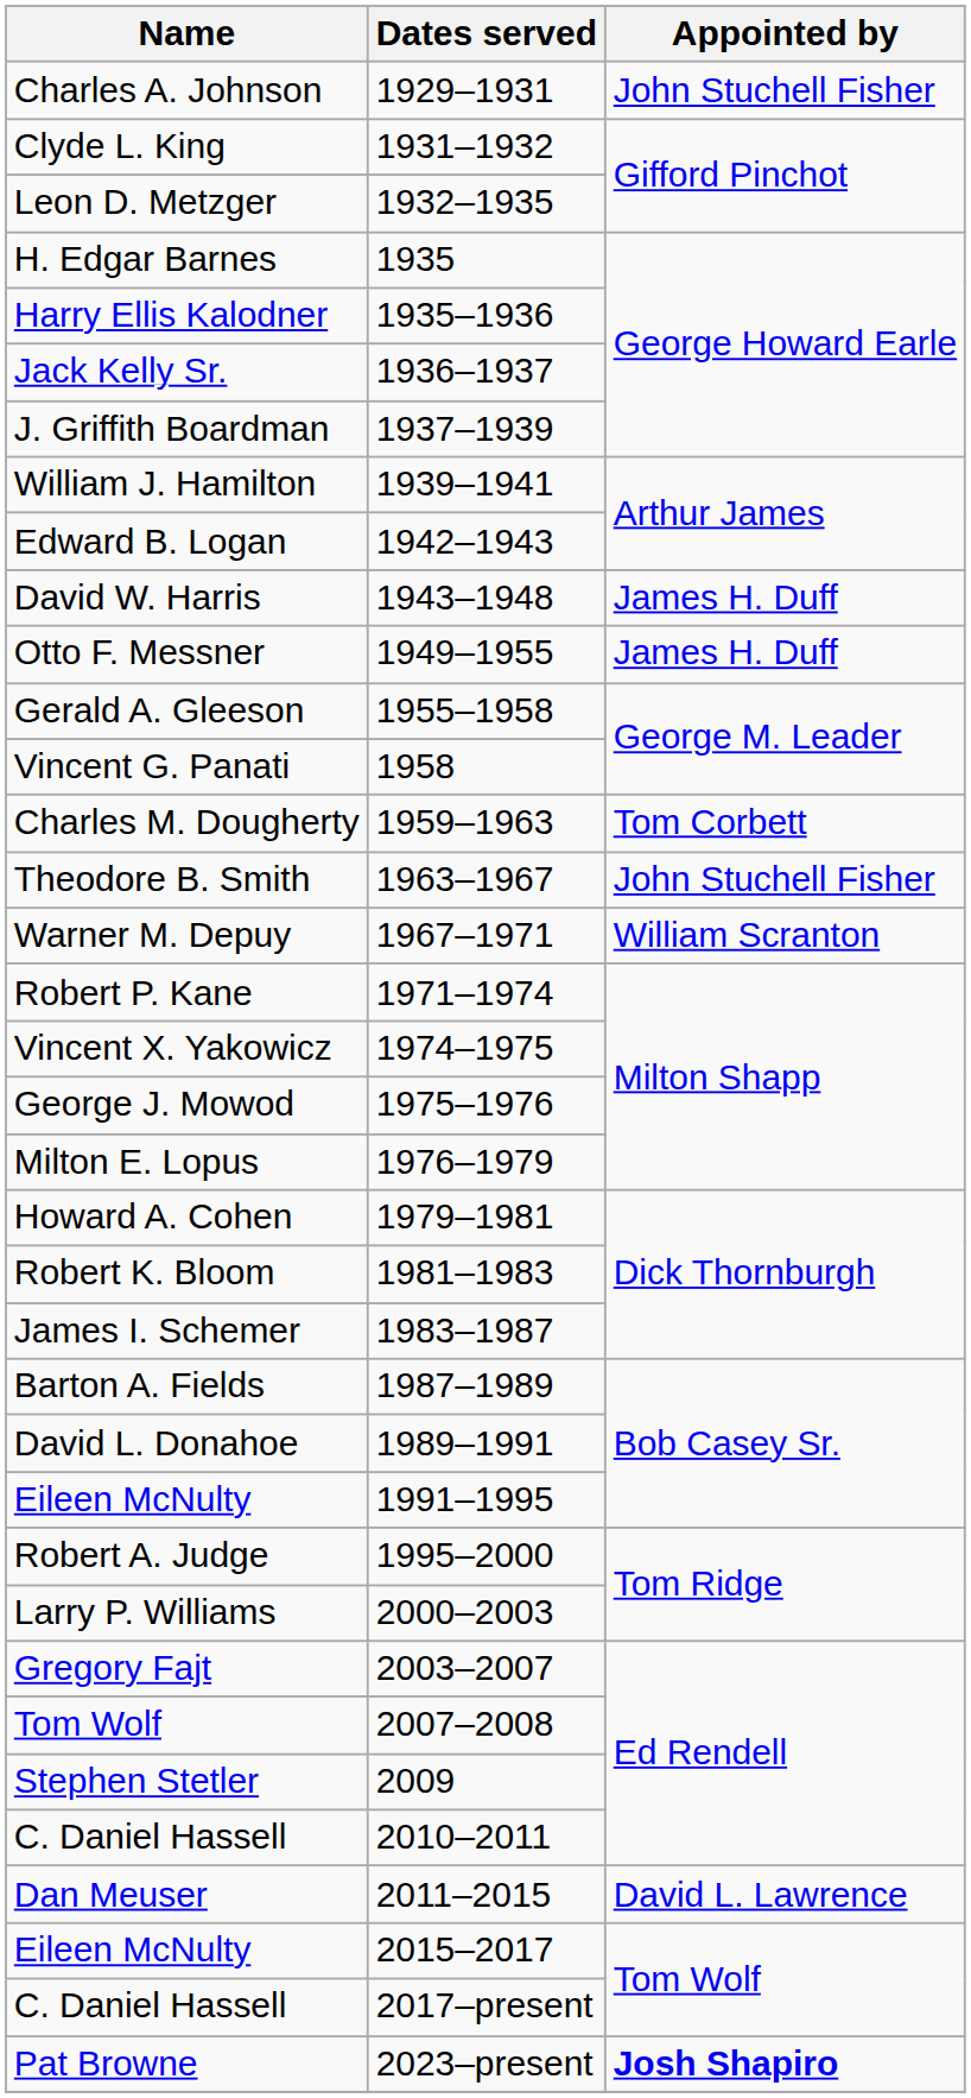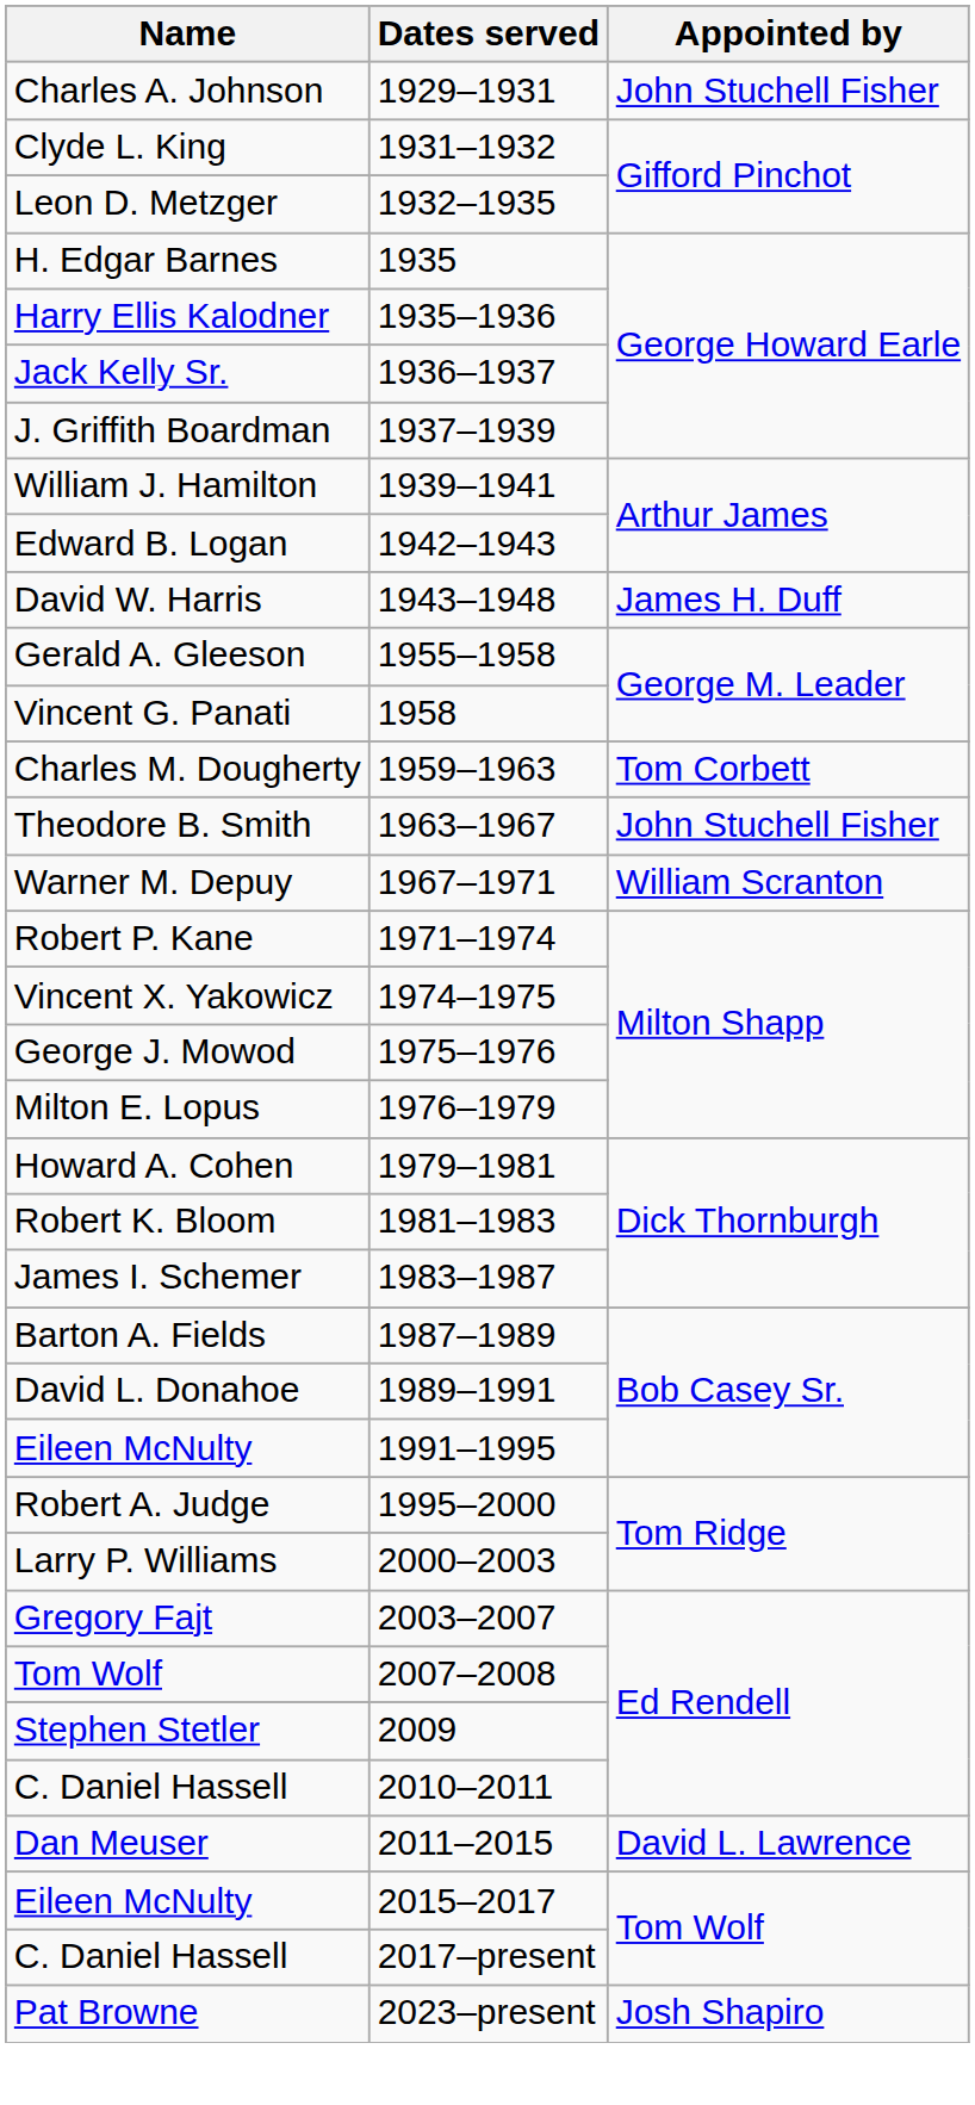 <table class="wikitable">
 <tr>
 <th>Name</th>
 <th>Dates served</th>
 <th>Appointed by</th>
 </tr>
 <tr>
 <td>Charles A. Johnson</td>
 <td>1929–1931</td>
 <td rowspan="1"><a href='#'>John Stuchell Fisher</a></td>
 </tr>
 <tr>
 <td>Clyde L. King</td>
 <td>1931–1932</td>
 <td rowspan="2"><a href='#'>Gifford Pinchot</a></td>
 </tr>
 <tr>
 <td>Leon D. Metzger</td>
 <td>1932–1935</td>
 </tr>
 <tr>
 <td>H. Edgar Barnes</td>
 <td>1935</td>
 <td rowspan="4"><a href='#'>George Howard Earle</a></td>
 </tr>
 <tr>
 <td><a href='#'>Harry Ellis Kalodner</a></td>
 <td>1935–1936</td>
 </tr>
 <tr>
 <td><a href='#'>Jack Kelly Sr.</a></td>
 <td>1936–1937</td>
 </tr>
 <tr>
 <td>J. Griffith Boardman</td>
 <td>1937–1939</td>
 </tr>
 <tr>
 <td>William J. Hamilton</td>
 <td>1939–1941</td>
 <td rowspan="2"><a href='#'>Arthur James</a></td>
 </tr>
 <tr>
 <td>Edward B. Logan</td>
 <td>1942–1943</td>
 </tr>
 <tr>
 <td>David W. Harris</td>
 <td>1943–1948</td>
-<td rowspan="1"><a href='#'>James H. Duff</a></td>
-</tr>
-<tr>
-<td>Otto F. Messner</td>
-<td>1949–1955</td>
 <td rowspan="1"><a href='#'>James H. Duff</a></td>
 </tr>
 <tr>
 <td>Gerald A. Gleeson</td>
 <td>1955–1958</td>
 <td rowspan="2"><a href='#'>George M. Leader</a></td>
 </tr>
 <tr>
 <td>Vincent G. Panati</td>
 <td>1958</td>
 </tr>
 <tr>
 <td>Charles M. Dougherty</td>
 <td>1959–1963</td>
 <td rowspan="1"><a href='#'>Tom Corbett</a></td>
 </tr>
 <tr>
 <td>Theodore B. Smith</td>
 <td>1963–1967</td>
 <td rowspan="1"><a href='#'>John Stuchell Fisher</a></td>
 </tr>
 <tr>
 <td>Warner M. Depuy</td>
 <td>1967–1971</td>
 <td rowspan="1"><a href='#'>William Scranton</a></td>
 </tr>
 <tr>
 <td>Robert P. Kane</td>
 <td>1971–1974</td>
 <td rowspan="4"><a href='#'>Milton Shapp</a></td>
 </tr>
 <tr>
 <td>Vincent X. Yakowicz</td>
 <td>1974–1975</td>
 </tr>
 <tr>
 <td>George J. Mowod</td>
 <td>1975–1976</td>
 </tr>
 <tr>
 <td>Milton E. Lopus</td>
 <td>1976–1979</td>
 </tr>
 <tr>
 <td>Howard A. Cohen</td>
 <td>1979–1981</td>
 <td rowspan="3"><a href='#'>Dick Thornburgh</a></td>
 </tr>
 <tr>
 <td>Robert K. Bloom</td>
 <td>1981–1983</td>
 </tr>
 <tr>
 <td>James I. Schemer</td>
 <td>1983–1987</td>
 </tr>
 <tr>
 <td>Barton A. Fields</td>
 <td>1987–1989</td>
 <td rowspan="3"><a href='#'>Bob Casey Sr.</a></td>
 </tr>
 <tr>
 <td>David L. Donahoe</td>
 <td>1989–1991</td>
 </tr>
 <tr>
 <td><a href='#'>Eileen McNulty</a></td>
 <td>1991–1995</td>
 </tr>
 <tr>
 <td>Robert A. Judge</td>
 <td>1995–2000</td>
 <td rowspan="2"><a href='#'>Tom Ridge</a></td>
 </tr>
 <tr>
 <td>Larry P. Williams</td>
 <td>2000–2003</td>
 </tr>
 <tr>
 <td><a href='#'>Gregory Fajt</a></td>
 <td>2003–2007</td>
 <td rowspan="4"><a href='#'>Ed Rendell</a></td>
 </tr>
 <tr>
 <td><a href='#'>Tom Wolf</a></td>
 <td>2007–2008</td>
 </tr>
 <tr>
 <td><a href='#'>Stephen Stetler</a></td>
 <td>2009</td>
 </tr>
 <tr>
 <td>C. Daniel Hassell</td>
 <td>2010–2011</td>
 </tr>
 <tr>
 <td><a href='#'>Dan Meuser</a></td>
 <td>2011–2015</td>
 <td rowspan="1"><a href='#'>David L. Lawrence</a></td>
 </tr>
 <tr>
 <td><a href='#'>Eileen McNulty</a></td>
 <td>2015–2017</td>
 <td rowspan="2"><a href='#'>Tom Wolf</a></td>
 </tr>
 <tr>
 <td>C. Daniel Hassell</td>
 <td>2017–present</td>
 </tr>
 <tr>
 <td><a href='#'>Pat Browne</a></td>
 <td>2023–present</td>
-<td rowspan="1"><strong><a href='#'>Josh Shapiro</a></strong></td>
+<td rowspan="1"><a href='#'>Josh Shapiro</a></td>
 </tr>
 <tr>
 </tr>
 </table>
